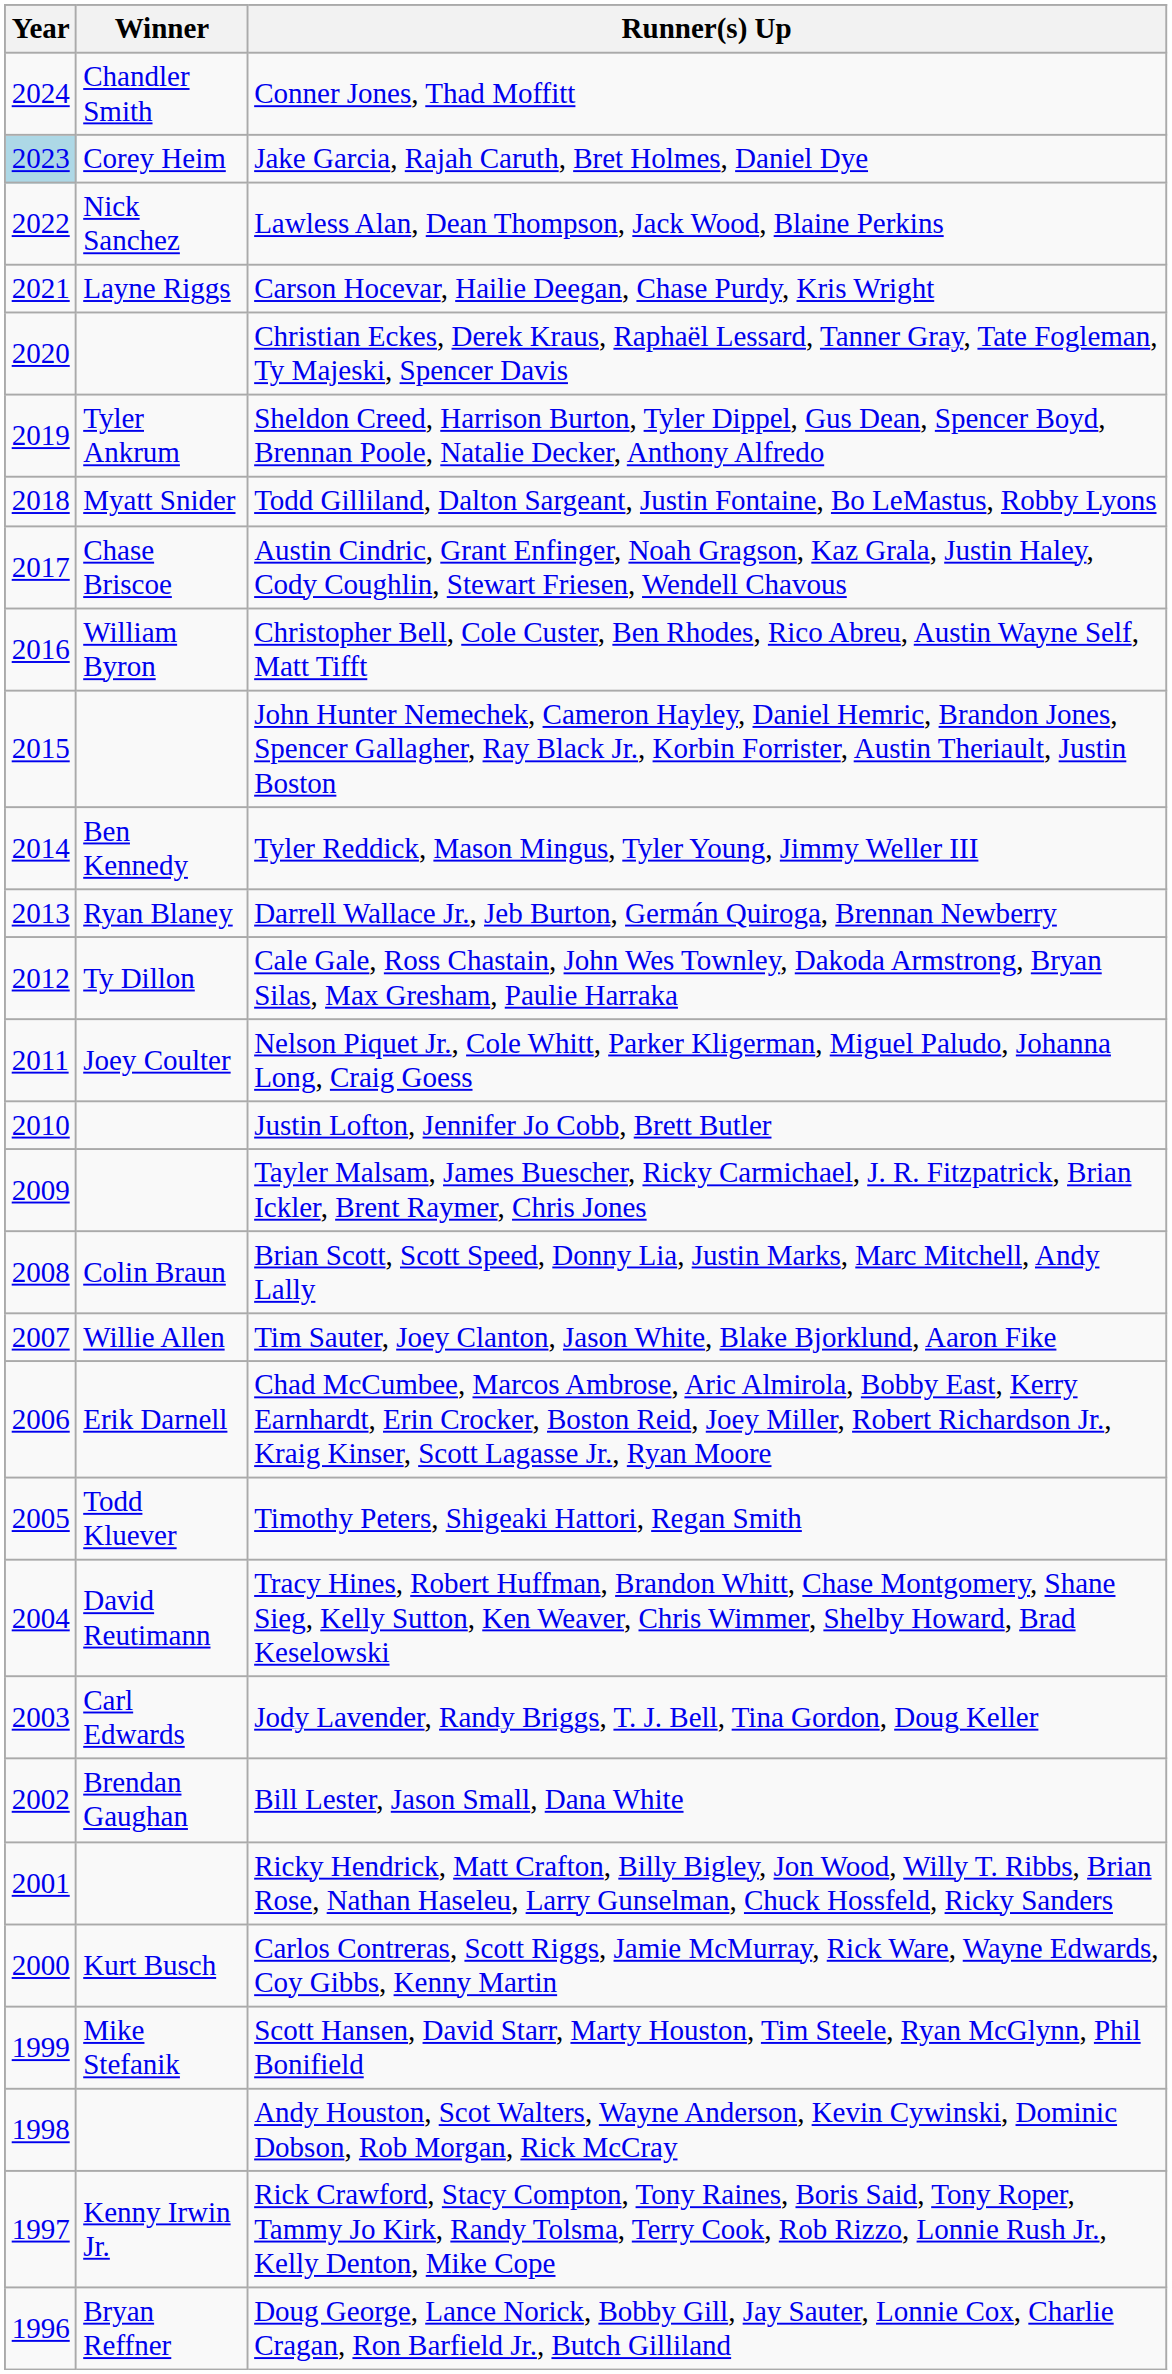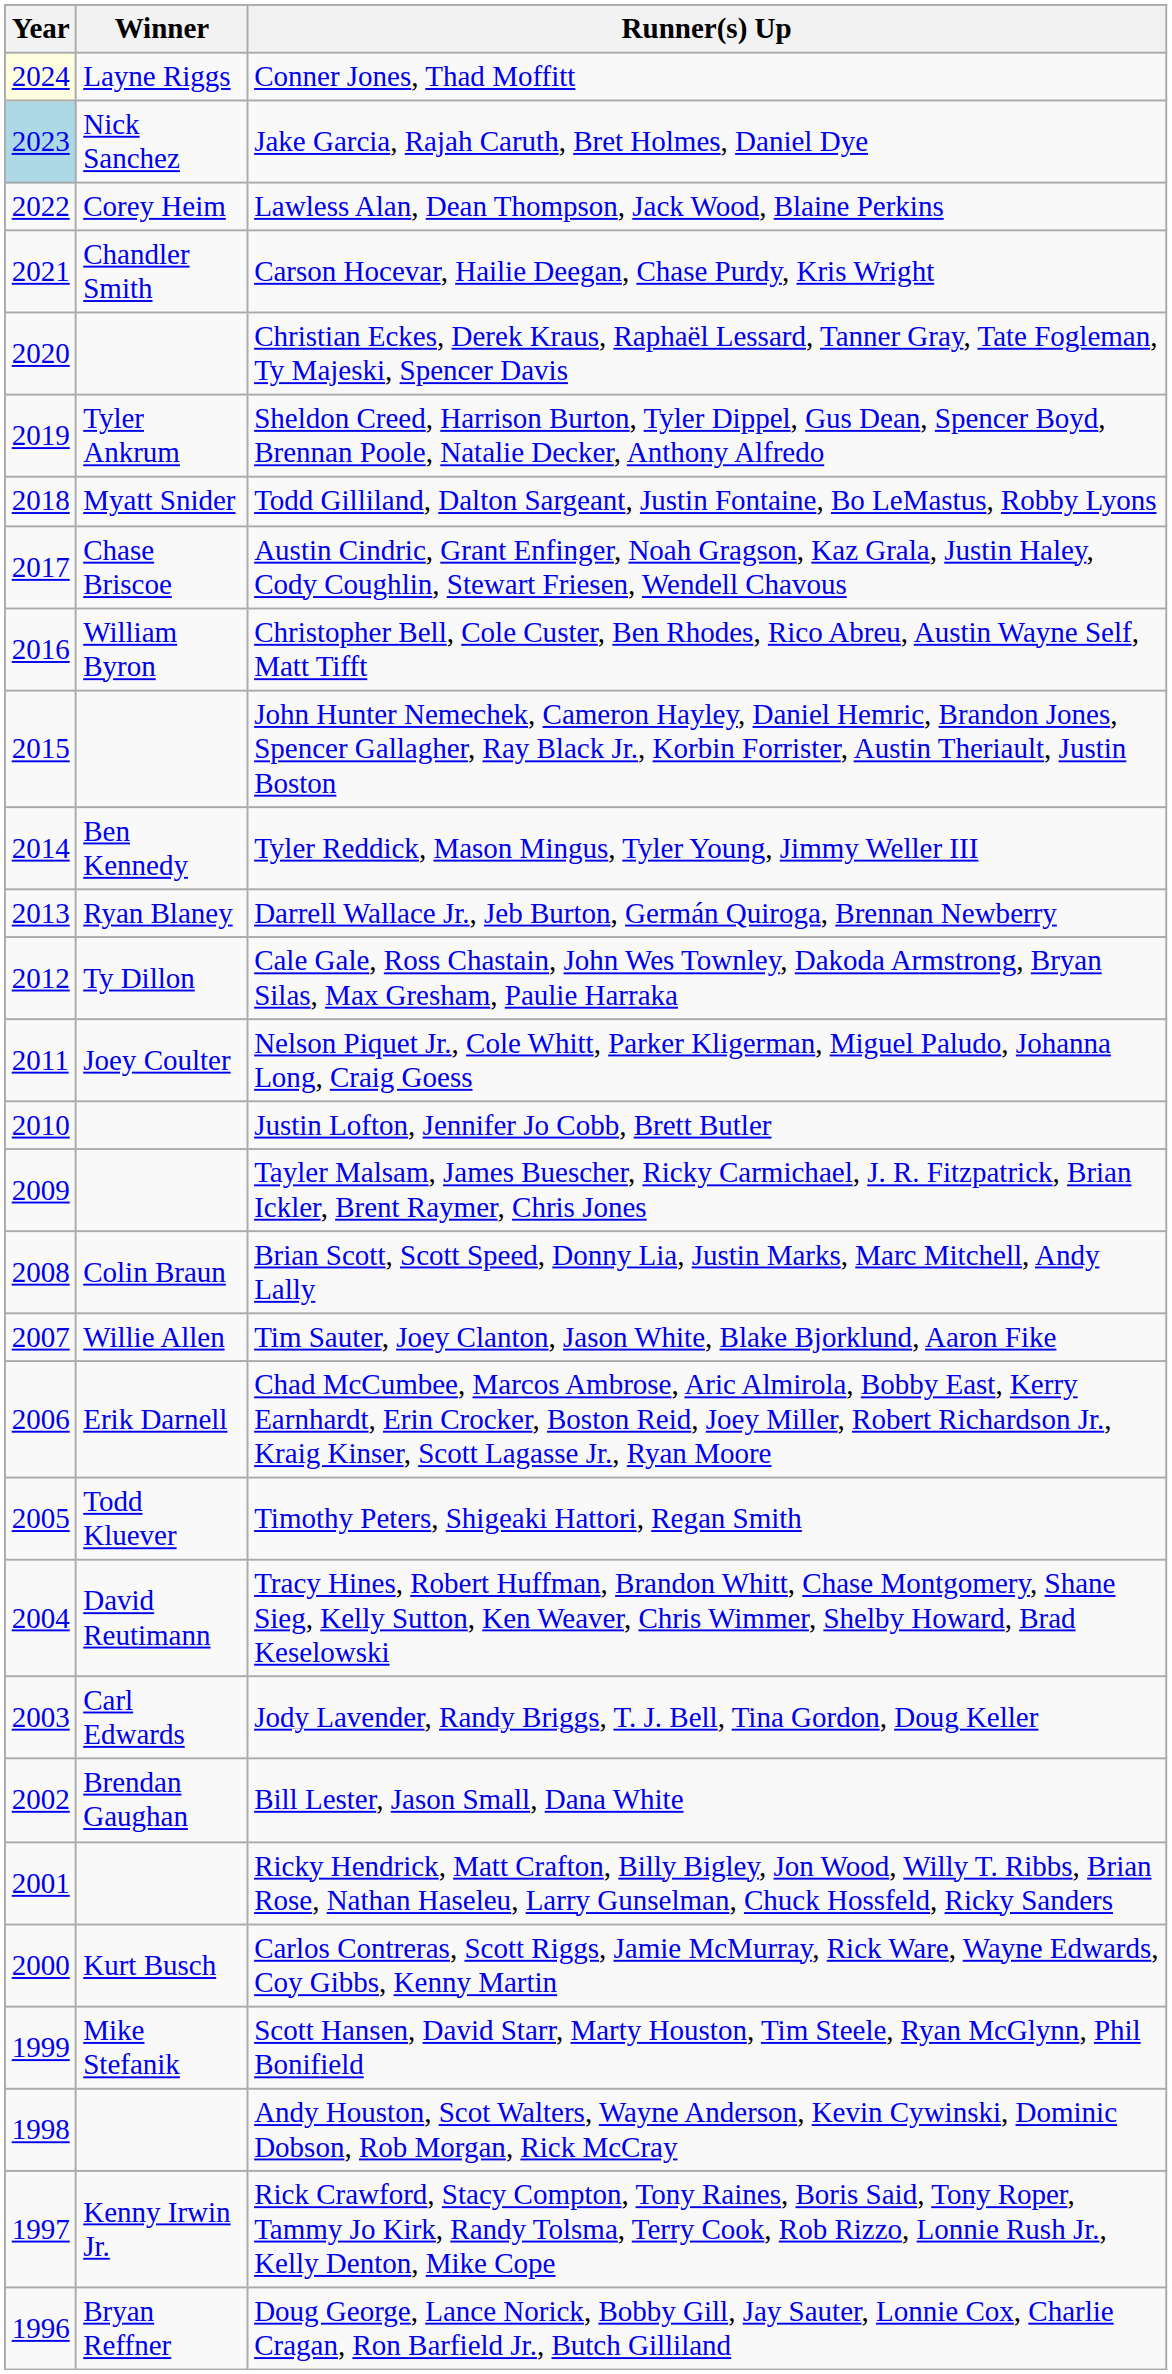 <table class="wikitable" style="font-size: 95%;">
 <tr>
 <th>Year</th>
 <th>Winner</th>
 <th>Runner(s) Up</th>
 </tr>
 <tr>
-<td><a href='#'>2024</a></td>
-<td><a href='#'>Chandler Smith</a></td>
+<td style="background: lightyellow;"><a href='#'>2024</a></td>
+<td><a href='#'>Layne Riggs</a></td>
 <td><a href='#'>Conner Jones</a>, <a href='#'>Thad Moffitt</a></td>
 </tr>
 <tr>
 <td style="background: lightblue;"><a href='#'>2023</a></td>
-<td><a href='#'>Corey Heim</a></td>
+<td><a href='#'>Nick Sanchez</a></td>
 <td><a href='#'>Jake Garcia</a>, <a href='#'>Rajah Caruth</a>, <a href='#'>Bret Holmes</a>, <a href='#'>Daniel Dye</a></td>
 </tr>
 <tr>
 <td><a href='#'>2022</a></td>
-<td><a href='#'>Nick Sanchez</a></td>
+<td><a href='#'>Corey Heim</a></td>
 <td><a href='#'>Lawless Alan</a>, <a href='#'>Dean Thompson</a>, <a href='#'>Jack Wood</a>, <a href='#'>Blaine Perkins</a></td>
 </tr>
 <tr>
 <td><a href='#'>2021</a></td>
-<td><a href='#'>Layne Riggs</a></td>
+<td><a href='#'>Chandler Smith</a></td>
 <td><a href='#'>Carson Hocevar</a>, <a href='#'>Hailie Deegan</a>, <a href='#'>Chase Purdy</a>, <a href='#'>Kris Wright</a></td>
 </tr>
 <tr>
 <td><a href='#'>2020</a></td>
 <td></td>
 <td><a href='#'>Christian Eckes</a>, <a href='#'>Derek Kraus</a>, <a href='#'>Raphaël Lessard</a>, <a href='#'>Tanner Gray</a>, <a href='#'>Tate Fogleman</a>, <a href='#'>Ty Majeski</a>, <a href='#'>Spencer Davis</a></td>
 </tr>
 <tr>
 <td><a href='#'>2019</a></td>
 <td><a href='#'>Tyler Ankrum</a></td>
 <td><a href='#'>Sheldon Creed</a>, <a href='#'>Harrison Burton</a>, <a href='#'>Tyler Dippel</a>, <a href='#'>Gus Dean</a>, <a href='#'>Spencer Boyd</a>, <a href='#'>Brennan Poole</a>, <a href='#'>Natalie Decker</a>, <a href='#'>Anthony Alfredo</a></td>
 </tr>
 <tr>
 <td><a href='#'>2018</a></td>
 <td><a href='#'>Myatt Snider</a></td>
 <td><a href='#'>Todd Gilliland</a>, <a href='#'>Dalton Sargeant</a>, <a href='#'>Justin Fontaine</a>, <a href='#'>Bo LeMastus</a>, <a href='#'>Robby Lyons</a></td>
 </tr>
 <tr>
 <td><a href='#'>2017</a></td>
 <td><a href='#'>Chase Briscoe</a></td>
 <td><a href='#'>Austin Cindric</a>, <a href='#'>Grant Enfinger</a>, <a href='#'>Noah Gragson</a>, <a href='#'>Kaz Grala</a>, <a href='#'>Justin Haley</a>, <a href='#'>Cody Coughlin</a>, <a href='#'>Stewart Friesen</a>, <a href='#'>Wendell Chavous</a></td>
 </tr>
 <tr>
 <td><a href='#'>2016</a></td>
 <td><a href='#'>William Byron</a></td>
 <td><a href='#'>Christopher Bell</a>, <a href='#'>Cole Custer</a>, <a href='#'>Ben Rhodes</a>, <a href='#'>Rico Abreu</a>, <a href='#'>Austin Wayne Self</a>, <a href='#'>Matt Tifft</a></td>
 </tr>
 <tr>
 <td><a href='#'>2015</a></td>
 <td></td>
 <td><a href='#'>John Hunter Nemechek</a>, <a href='#'>Cameron Hayley</a>, <a href='#'>Daniel Hemric</a>, <a href='#'>Brandon Jones</a>, <a href='#'>Spencer Gallagher</a>, <a href='#'>Ray Black Jr.</a>, <a href='#'>Korbin Forrister</a>, <a href='#'>Austin Theriault</a>, <a href='#'>Justin Boston</a></td>
 </tr>
 <tr>
 <td><a href='#'>2014</a></td>
 <td><a href='#'>Ben Kennedy</a></td>
 <td><a href='#'>Tyler Reddick</a>, <a href='#'>Mason Mingus</a>, <a href='#'>Tyler Young</a>, <a href='#'>Jimmy Weller III</a></td>
 </tr>
 <tr>
 <td><a href='#'>2013</a></td>
 <td><a href='#'>Ryan Blaney</a></td>
 <td><a href='#'>Darrell Wallace Jr.</a>, <a href='#'>Jeb Burton</a>, <a href='#'>Germán Quiroga</a>, <a href='#'>Brennan Newberry</a></td>
 </tr>
 <tr>
 <td><a href='#'>2012</a></td>
 <td><a href='#'>Ty Dillon</a></td>
 <td><a href='#'>Cale Gale</a>, <a href='#'>Ross Chastain</a>, <a href='#'>John Wes Townley</a>, <a href='#'>Dakoda Armstrong</a>, <a href='#'>Bryan Silas</a>, <a href='#'>Max Gresham</a>, <a href='#'>Paulie Harraka</a></td>
 </tr>
 <tr>
 <td><a href='#'>2011</a></td>
 <td><a href='#'>Joey Coulter</a></td>
 <td><a href='#'>Nelson Piquet Jr.</a>, <a href='#'>Cole Whitt</a>, <a href='#'>Parker Kligerman</a>, <a href='#'>Miguel Paludo</a>, <a href='#'>Johanna Long</a>, <a href='#'>Craig Goess</a></td>
 </tr>
 <tr>
 <td><a href='#'>2010</a></td>
 <td></td>
 <td><a href='#'>Justin Lofton</a>, <a href='#'>Jennifer Jo Cobb</a>, <a href='#'>Brett Butler</a></td>
 </tr>
 <tr>
 <td><a href='#'>2009</a></td>
 <td></td>
 <td><a href='#'>Tayler Malsam</a>, <a href='#'>James Buescher</a>, <a href='#'>Ricky Carmichael</a>, <a href='#'>J. R. Fitzpatrick</a>, <a href='#'>Brian Ickler</a>, <a href='#'>Brent Raymer</a>, <a href='#'>Chris Jones</a></td>
 </tr>
 <tr>
 <td><a href='#'>2008</a></td>
 <td><a href='#'>Colin Braun</a></td>
 <td><a href='#'>Brian Scott</a>, <a href='#'>Scott Speed</a>, <a href='#'>Donny Lia</a>, <a href='#'>Justin Marks</a>, <a href='#'>Marc Mitchell</a>, <a href='#'>Andy Lally</a></td>
 </tr>
 <tr>
 <td><a href='#'>2007</a></td>
 <td><a href='#'>Willie Allen</a></td>
 <td><a href='#'>Tim Sauter</a>, <a href='#'>Joey Clanton</a>, <a href='#'>Jason White</a>, <a href='#'>Blake Bjorklund</a>, <a href='#'>Aaron Fike</a></td>
 </tr>
 <tr>
 <td><a href='#'>2006</a></td>
 <td><a href='#'>Erik Darnell</a></td>
 <td><a href='#'>Chad McCumbee</a>, <a href='#'>Marcos Ambrose</a>, <a href='#'>Aric Almirola</a>, <a href='#'>Bobby East</a>, <a href='#'>Kerry Earnhardt</a>, <a href='#'>Erin Crocker</a>, <a href='#'>Boston Reid</a>, <a href='#'>Joey Miller</a>, <a href='#'>Robert Richardson Jr.</a>, <a href='#'>Kraig Kinser</a>, <a href='#'>Scott Lagasse Jr.</a>, <a href='#'>Ryan Moore</a></td>
 </tr>
 <tr>
 <td><a href='#'>2005</a></td>
 <td><a href='#'>Todd Kluever</a></td>
 <td><a href='#'>Timothy Peters</a>, <a href='#'>Shigeaki Hattori</a>, <a href='#'>Regan Smith</a></td>
 </tr>
 <tr>
 <td><a href='#'>2004</a></td>
 <td><a href='#'>David Reutimann</a></td>
 <td><a href='#'>Tracy Hines</a>, <a href='#'>Robert Huffman</a>, <a href='#'>Brandon Whitt</a>, <a href='#'>Chase Montgomery</a>, <a href='#'>Shane Sieg</a>, <a href='#'>Kelly Sutton</a>, <a href='#'>Ken Weaver</a>, <a href='#'>Chris Wimmer</a>, <a href='#'>Shelby Howard</a>, <a href='#'>Brad Keselowski</a></td>
 </tr>
 <tr>
 <td><a href='#'>2003</a></td>
 <td><a href='#'>Carl Edwards</a></td>
 <td><a href='#'>Jody Lavender</a>, <a href='#'>Randy Briggs</a>, <a href='#'>T. J. Bell</a>, <a href='#'>Tina Gordon</a>, <a href='#'>Doug Keller</a></td>
 </tr>
 <tr>
 <td><a href='#'>2002</a></td>
 <td><a href='#'>Brendan Gaughan</a></td>
 <td><a href='#'>Bill Lester</a>, <a href='#'>Jason Small</a>, <a href='#'>Dana White</a></td>
 </tr>
 <tr>
 <td><a href='#'>2001</a></td>
 <td></td>
 <td><a href='#'>Ricky Hendrick</a>, <a href='#'>Matt Crafton</a>, <a href='#'>Billy Bigley</a>, <a href='#'>Jon Wood</a>, <a href='#'>Willy T. Ribbs</a>, <a href='#'>Brian Rose</a>, <a href='#'>Nathan Haseleu</a>, <a href='#'>Larry Gunselman</a>, <a href='#'>Chuck Hossfeld</a>, <a href='#'>Ricky Sanders</a></td>
 </tr>
 <tr>
 <td><a href='#'>2000</a></td>
 <td><a href='#'>Kurt Busch</a></td>
 <td><a href='#'>Carlos Contreras</a>, <a href='#'>Scott Riggs</a>, <a href='#'>Jamie McMurray</a>, <a href='#'>Rick Ware</a>, <a href='#'>Wayne Edwards</a>, <a href='#'>Coy Gibbs</a>, <a href='#'>Kenny Martin</a></td>
 </tr>
 <tr>
 <td><a href='#'>1999</a></td>
 <td><a href='#'>Mike Stefanik</a></td>
 <td><a href='#'>Scott Hansen</a>, <a href='#'>David Starr</a>, <a href='#'>Marty Houston</a>, <a href='#'>Tim Steele</a>, <a href='#'>Ryan McGlynn</a>, <a href='#'>Phil Bonifield</a></td>
 </tr>
 <tr>
 <td><a href='#'>1998</a></td>
 <td></td>
 <td><a href='#'>Andy Houston</a>, <a href='#'>Scot Walters</a>, <a href='#'>Wayne Anderson</a>, <a href='#'>Kevin Cywinski</a>, <a href='#'>Dominic Dobson</a>, <a href='#'>Rob Morgan</a>, <a href='#'>Rick McCray</a></td>
 </tr>
 <tr>
 <td><a href='#'>1997</a></td>
 <td><a href='#'>Kenny Irwin Jr.</a></td>
 <td><a href='#'>Rick Crawford</a>, <a href='#'>Stacy Compton</a>, <a href='#'>Tony Raines</a>, <a href='#'>Boris Said</a>, <a href='#'>Tony Roper</a>, <a href='#'>Tammy Jo Kirk</a>, <a href='#'>Randy Tolsma</a>, <a href='#'>Terry Cook</a>, <a href='#'>Rob Rizzo</a>, <a href='#'>Lonnie Rush Jr.</a>, <a href='#'>Kelly Denton</a>, <a href='#'>Mike Cope</a></td>
 </tr>
 <tr>
 <td><a href='#'>1996</a></td>
 <td><a href='#'>Bryan Reffner</a></td>
 <td><a href='#'>Doug George</a>, <a href='#'>Lance Norick</a>, <a href='#'>Bobby Gill</a>, <a href='#'>Jay Sauter</a>, <a href='#'>Lonnie Cox</a>, <a href='#'>Charlie Cragan</a>, <a href='#'>Ron Barfield Jr.</a>, <a href='#'>Butch Gilliland</a></td>
 </tr>
 </table>
